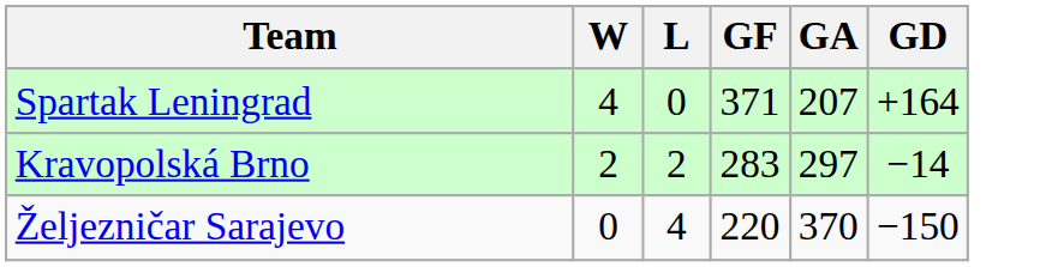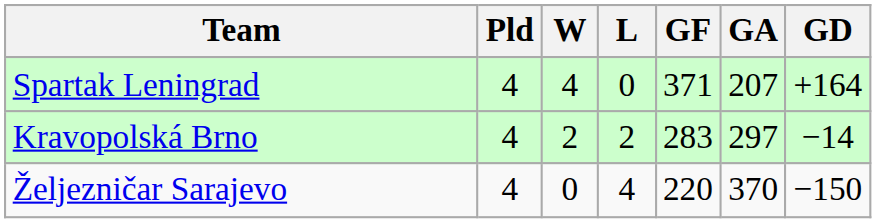 <table class="wikitable" style="text-align:center">
 <tr>
 <th width=220>Team</th>
+<th width=20>Pld</th>
 <th width=20>W</th>
 <th width=20>L</th>
 <th width=20>GF</th>
 <th width=20>GA</th>
 <th width=20>GD</th>
 </tr>
 <tr bgcolor="#ccffcc">
 <td align="left"> <a href='#'>Spartak Leningrad</a></td>
 <td>4</td>
+<td>4</td>
 <td>0</td>
 <td>371</td>
 <td>207</td>
 <td>+164</td>
 </tr>
 <tr bgcolor="#ccffcc">
 <td align="left"> <a href='#'>Kravopolská Brno</a></td>
+<td>4</td>
 <td>2</td>
 <td>2</td>
 <td>283</td>
 <td>297</td>
 <td>−14</td>
 </tr>
 <tr>
 <td align="left"> <a href='#'>Željezničar Sarajevo</a></td>
+<td>4</td>
 <td>0</td>
 <td>4</td>
 <td>220</td>
 <td>370</td>
 <td>−150</td>
 </tr>
 </table>
